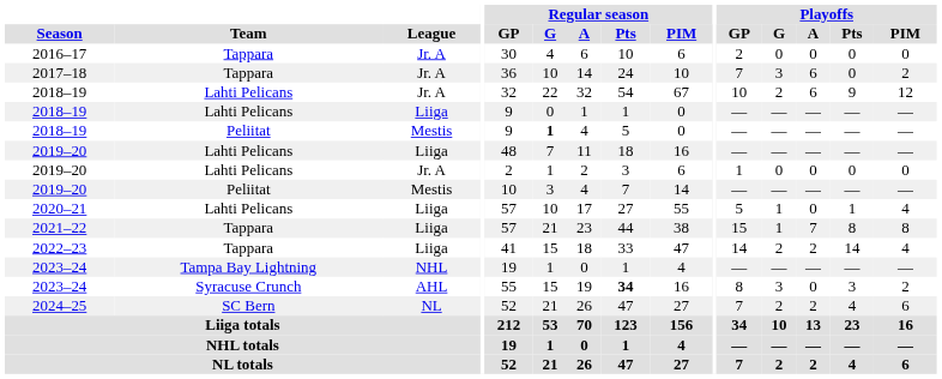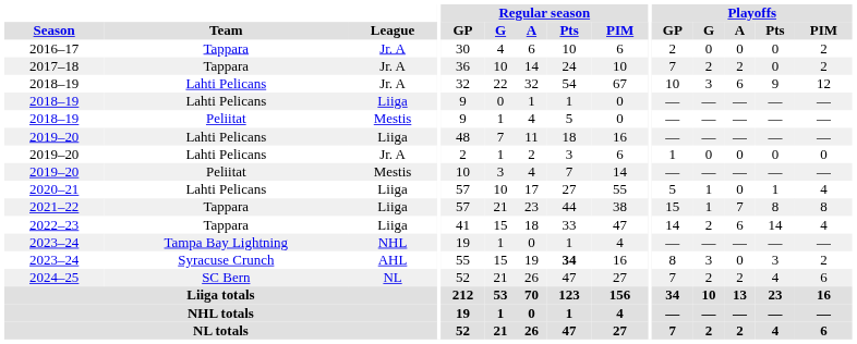 <table border="0" cellpadding="1" cellspacing="0" style="text-align:center; width:60em">
 <tr bgcolor="#e0e0e0">
 <th colspan="3" bgcolor="#ffffff"></th>
 <th rowspan="99" bgcolor="#ffffff"></th>
 <th colspan="5"><a href='#'>Regular season</a></th>
 <th rowspan="99" bgcolor="#ffffff"></th>
 <th colspan="5"><a href='#'>Playoffs</a></th>
 </tr>
 <tr bgcolor="#e0e0e0">
 <th><a href='#'>Season</a></th>
 <th>Team</th>
 <th>League</th>
 <th>GP</th>
 <th><a href='#'>G</a></th>
 <th><a href='#'>A</a></th>
 <th><a href='#'>Pts</a></th>
 <th><a href='#'>PIM</a></th>
 <th>GP</th>
 <th>G</th>
 <th>A</th>
 <th>Pts</th>
 <th>PIM</th>
 </tr>
 <tr>
 <td>2016–17</td>
 <td><a href='#'>Tappara</a></td>
 <td><a href='#'>Jr. A</a></td>
 <td>30</td>
 <td>4</td>
 <td>6</td>
 <td>10</td>
 <td>6</td>
 <td>2</td>
 <td>0</td>
 <td>0</td>
 <td>0</td>
-<td>0</td>
+<td>2</td>
 </tr>
 <tr bgcolor="#f0f0f0">
 <td>2017–18</td>
 <td>Tappara</td>
 <td>Jr. A</td>
 <td>36</td>
 <td>10</td>
 <td>14</td>
 <td>24</td>
 <td>10</td>
 <td>7</td>
-<td>3</td>
-<td>6</td>
+<td>2</td>
+<td>2</td>
 <td>0</td>
 <td>2</td>
 </tr>
 <tr>
 <td>2018–19</td>
 <td><a href='#'>Lahti Pelicans</a></td>
 <td>Jr. A</td>
 <td>32</td>
 <td>22</td>
 <td>32</td>
 <td>54</td>
 <td>67</td>
 <td>10</td>
-<td>2</td>
+<td>3</td>
 <td>6</td>
 <td>9</td>
 <td>12</td>
 </tr>
 <tr bgcolor="#f0f0f0">
 <td><a href='#'>2018–19</a></td>
 <td>Lahti Pelicans</td>
 <td><a href='#'>Liiga</a></td>
 <td>9</td>
 <td>0</td>
 <td>1</td>
 <td>1</td>
 <td>0</td>
 <td>—</td>
 <td>—</td>
 <td>—</td>
 <td>—</td>
 <td>—</td>
 </tr>
 <tr>
 <td><a href='#'>2018–19</a></td>
 <td><a href='#'>Peliitat</a></td>
 <td><a href='#'>Mestis</a></td>
 <td>9</td>
-<td><strong>1</strong></td>
+<td>1</td>
 <td>4</td>
 <td>5</td>
 <td>0</td>
 <td>—</td>
 <td>—</td>
 <td>—</td>
 <td>—</td>
 <td>—</td>
 </tr>
 <tr bgcolor="#f0f0f0">
 <td><a href='#'>2019–20</a></td>
 <td>Lahti Pelicans</td>
 <td>Liiga</td>
 <td>48</td>
 <td>7</td>
 <td>11</td>
 <td>18</td>
 <td>16</td>
 <td>—</td>
 <td>—</td>
 <td>—</td>
 <td>—</td>
 <td>—</td>
 </tr>
 <tr>
 <td>2019–20</td>
 <td>Lahti Pelicans</td>
 <td>Jr. A</td>
 <td>2</td>
 <td>1</td>
 <td>2</td>
 <td>3</td>
 <td>6</td>
 <td>1</td>
 <td>0</td>
 <td>0</td>
 <td>0</td>
 <td>0</td>
 </tr>
 <tr bgcolor="#f0f0f0">
 <td><a href='#'>2019–20</a></td>
 <td>Peliitat</td>
 <td>Mestis</td>
 <td>10</td>
 <td>3</td>
 <td>4</td>
 <td>7</td>
 <td>14</td>
 <td>—</td>
 <td>—</td>
 <td>—</td>
 <td>—</td>
 <td>—</td>
 </tr>
 <tr>
 <td><a href='#'>2020–21</a></td>
 <td>Lahti Pelicans</td>
 <td>Liiga</td>
 <td>57</td>
 <td>10</td>
 <td>17</td>
 <td>27</td>
 <td>55</td>
 <td>5</td>
 <td>1</td>
 <td>0</td>
 <td>1</td>
 <td>4</td>
 </tr>
 <tr bgcolor="#f0f0f0">
 <td><a href='#'>2021–22</a></td>
 <td>Tappara</td>
 <td>Liiga</td>
 <td>57</td>
 <td>21</td>
 <td>23</td>
 <td>44</td>
 <td>38</td>
 <td>15</td>
 <td>1</td>
 <td>7</td>
 <td>8</td>
 <td>8</td>
 </tr>
 <tr>
 <td><a href='#'>2022–23</a></td>
 <td>Tappara</td>
 <td>Liiga</td>
 <td>41</td>
 <td>15</td>
 <td>18</td>
 <td>33</td>
 <td>47</td>
 <td>14</td>
 <td>2</td>
-<td>2</td>
+<td>6</td>
 <td>14</td>
 <td>4</td>
 </tr>
 <tr bgcolor="#f0f0f0">
 <td><a href='#'>2023–24</a></td>
 <td><a href='#'>Tampa Bay Lightning</a></td>
 <td><a href='#'>NHL</a></td>
 <td>19</td>
 <td>1</td>
 <td>0</td>
 <td>1</td>
 <td>4</td>
 <td>—</td>
 <td>—</td>
 <td>—</td>
 <td>—</td>
 <td>—</td>
 </tr>
 <tr>
 <td><a href='#'>2023–24</a></td>
 <td><a href='#'>Syracuse Crunch</a></td>
 <td><a href='#'>AHL</a></td>
 <td>55</td>
 <td>15</td>
 <td>19</td>
 <td><strong>34</strong></td>
 <td>16</td>
 <td>8</td>
 <td>3</td>
 <td>0</td>
 <td>3</td>
 <td>2</td>
 </tr>
 <tr bgcolor="#f0f0f0">
 <td><a href='#'>2024–25</a></td>
 <td><a href='#'>SC Bern</a></td>
 <td><a href='#'>NL</a></td>
 <td>52</td>
 <td>21</td>
 <td>26</td>
 <td>47</td>
 <td>27</td>
 <td>7</td>
 <td>2</td>
 <td>2</td>
 <td>4</td>
 <td>6</td>
 </tr>
 <tr bgcolor="#e0e0e0">
 <th colspan="3">Liiga totals</th>
 <th>212</th>
 <th>53</th>
 <th>70</th>
 <th>123</th>
 <th>156</th>
 <th>34</th>
 <th>10</th>
 <th>13</th>
 <th>23</th>
 <th>16</th>
 </tr>
 <tr bgcolor="#e0e0e0">
 <th colspan="3">NHL totals</th>
 <th>19</th>
 <th>1</th>
 <th>0</th>
 <th>1</th>
 <th>4</th>
 <th>—</th>
 <th>—</th>
 <th>—</th>
 <th>—</th>
 <th>—</th>
 </tr>
 <tr bgcolor="#e0e0e0">
 <th colspan="3">NL totals</th>
 <th>52</th>
 <th>21</th>
 <th>26</th>
 <th>47</th>
 <th>27</th>
 <th>7</th>
 <th>2</th>
 <th>2</th>
 <th>4</th>
 <th>6</th>
 </tr>
 </table>
